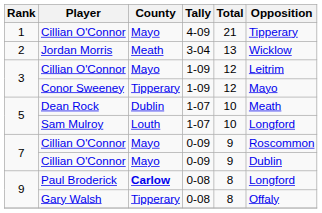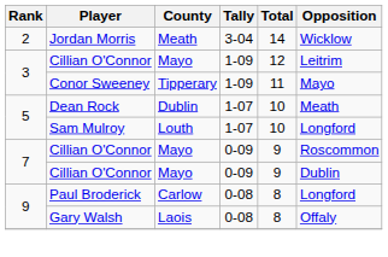 <table class="wikitable">
 <tr>
 <th>Rank</th>
 <th>Player</th>
 <th>County</th>
 <th class="unsortable">Tally</th>
 <th>Total</th>
 <th>Opposition</th>
 </tr>
 <tr>
-<td rowspan=1 align=center>1</td>
-<td><a href='#'>Cillian O'Connor</a></td>
-<td> <a href='#'>Mayo</a></td>
-<td align=center>4-09</td>
-<td align=center>21</td>
-<td> <a href='#'>Tipperary</a></td>
-</tr>
-<tr>
 <td rowspan=1 align=center>2</td>
 <td><a href='#'>Jordan Morris</a></td>
 <td> <a href='#'>Meath</a></td>
 <td align=center>3-04</td>
-<td align=center>13</td>
+<td align=center>14</td>
 <td> <a href='#'>Wicklow</a></td>
 </tr>
 <tr>
 <td rowspan=2 align=center>3</td>
 <td><a href='#'>Cillian O'Connor</a></td>
 <td> <a href='#'>Mayo</a></td>
 <td align=center>1-09</td>
 <td align=center>12</td>
 <td> <a href='#'>Leitrim</a></td>
 </tr>
 <tr>
 <td><a href='#'>Conor Sweeney</a></td>
 <td> <a href='#'>Tipperary</a></td>
 <td align=center>1-09</td>
-<td align=center>12</td>
+<td align=center>11</td>
 <td> <a href='#'>Mayo</a></td>
 </tr>
 <tr>
 <td rowspan=2 align=center>5</td>
 <td><a href='#'>Dean Rock</a></td>
 <td> <a href='#'>Dublin</a></td>
 <td align=center>1-07</td>
 <td align=center>10</td>
 <td> <a href='#'>Meath</a></td>
 </tr>
 <tr>
 <td><a href='#'>Sam Mulroy</a></td>
 <td> <a href='#'>Louth</a></td>
 <td align=center>1-07</td>
 <td align=center>10</td>
 <td> <a href='#'>Longford</a></td>
 </tr>
 <tr>
 <td rowspan=2 align=center>7</td>
 <td><a href='#'>Cillian O'Connor</a></td>
 <td> <a href='#'>Mayo</a></td>
 <td align=center>0-09</td>
 <td align=center>9</td>
 <td> <a href='#'>Roscommon</a></td>
 </tr>
 <tr>
 <td><a href='#'>Cillian O'Connor</a></td>
 <td> <a href='#'>Mayo</a></td>
 <td align=center>0-09</td>
 <td align=center>9</td>
 <td> <a href='#'>Dublin</a></td>
 </tr>
 <tr>
 <td rowspan=2 align=center>9</td>
 <td><a href='#'>Paul Broderick</a></td>
-<td><strong> <a href='#'>Carlow</a></strong></td>
+<td> <a href='#'>Carlow</a></td>
 <td align=center>0-08</td>
 <td align=center>8</td>
 <td> <a href='#'>Longford</a></td>
 </tr>
 <tr>
 <td><a href='#'>Gary Walsh</a></td>
-<td> <a href='#'>Tipperary</a></td>
+<td> <a href='#'>Laois</a></td>
 <td align=center>0-08</td>
 <td align=center>8</td>
 <td> <a href='#'>Offaly</a></td>
 </tr>
 <tr>
 </tr>
 </table>
